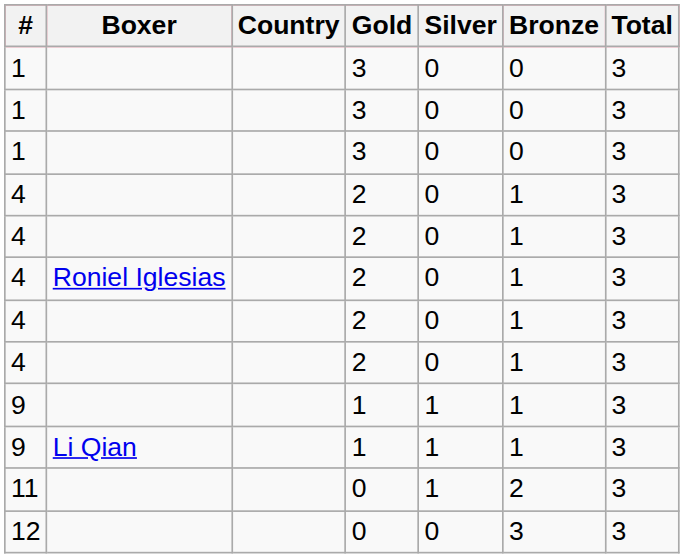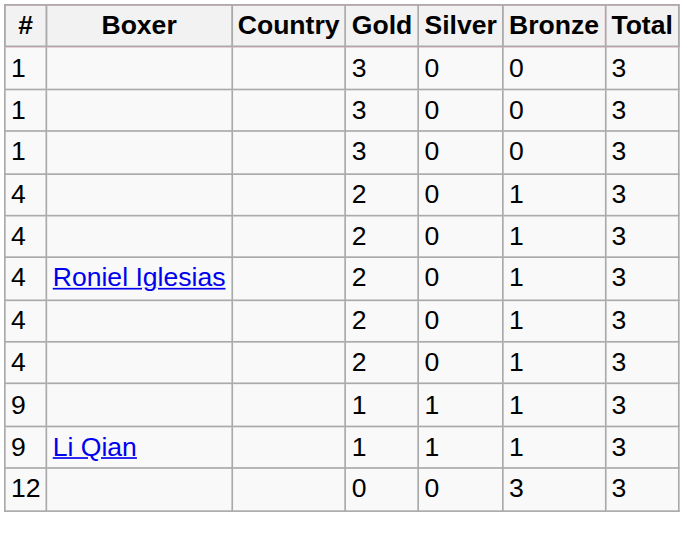 <table class="wikitable sortable">
 <tr style="background:#f03;">
 <th>#</th>
 <th>Boxer</th>
 <th>Country</th>
 <th>Gold</th>
 <th>Silver</th>
 <th>Bronze</th>
 <th>Total</th>
 </tr>
 <tr>
 <td>1</td>
 <td></td>
 <td></td>
 <td>3</td>
 <td>0</td>
 <td>0</td>
 <td>3</td>
 </tr>
 <tr>
 <td>1</td>
 <td></td>
 <td></td>
 <td>3</td>
 <td>0</td>
 <td>0</td>
 <td>3</td>
 </tr>
 <tr>
 <td>1</td>
 <td></td>
 <td></td>
 <td>3</td>
 <td>0</td>
 <td>0</td>
 <td>3</td>
 </tr>
 <tr>
 <td>4</td>
 <td></td>
 <td></td>
 <td>2</td>
 <td>0</td>
 <td>1</td>
 <td>3</td>
 </tr>
 <tr>
 <td>4</td>
 <td></td>
 <td></td>
 <td>2</td>
 <td>0</td>
 <td>1</td>
 <td>3</td>
 </tr>
 <tr>
 <td>4</td>
 <td><a href='#'>Roniel Iglesias</a></td>
 <td></td>
 <td>2</td>
 <td>0</td>
 <td>1</td>
 <td>3</td>
 </tr>
 <tr>
 <td>4</td>
 <td></td>
 <td></td>
 <td>2</td>
 <td>0</td>
 <td>1</td>
 <td>3</td>
 </tr>
 <tr>
 <td>4</td>
 <td></td>
 <td></td>
 <td>2</td>
 <td>0</td>
 <td>1</td>
 <td>3</td>
 </tr>
 <tr>
 <td>9</td>
 <td></td>
 <td></td>
 <td>1</td>
 <td>1</td>
 <td>1</td>
 <td>3</td>
 </tr>
 <tr>
 <td>9</td>
 <td><a href='#'>Li Qian</a></td>
 <td></td>
 <td>1</td>
 <td>1</td>
 <td>1</td>
 <td>3</td>
 </tr>
 <tr>
-<td>11</td>
-<td></td>
-<td></td>
-<td>0</td>
-<td>1</td>
-<td>2</td>
-<td>3</td>
-</tr>
-<tr>
 <td>12</td>
 <td></td>
 <td></td>
 <td>0</td>
 <td>0</td>
 <td>3</td>
 <td>3</td>
 </tr>
 </table>
